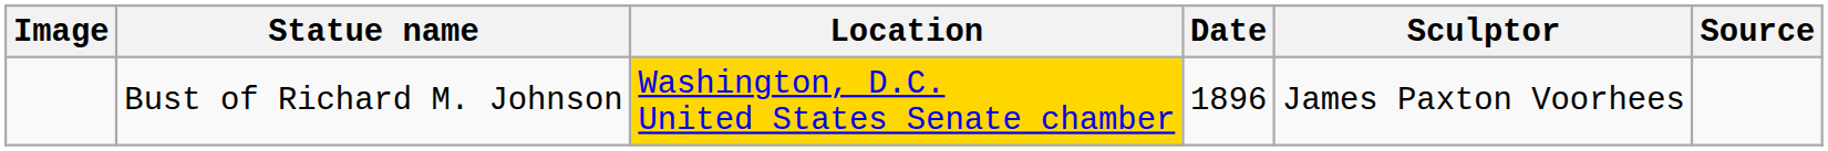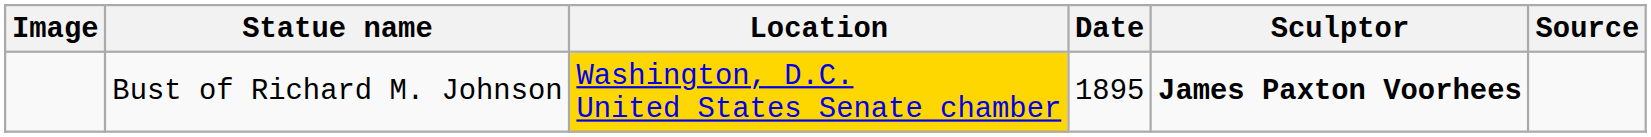 <table class="wikitable sortable">
 <tr>
 <th scope="col" class="unsortable">Image</th>
 <th scope="col">Statue name</th>
 <th scope="col">Location</th>
 <th scope="col">Date</th>
 <th scope="col">Sculptor</th>
 <th scope="col" class="unsortable">Source</th>
 </tr>
 <tr>
 <td></td>
 <td>Bust of Richard M. Johnson</td>
 <td style="background: gold;"><a href='#'>Washington, D.C.</a><br><a href='#'>United States Senate chamber</a></td>
-<td>1896</td>
-<td>James Paxton Voorhees</td>
+<td>1895</td>
+<td><strong>James Paxton Voorhees</strong></td>
 <td></td>
 </tr>
 </table>
